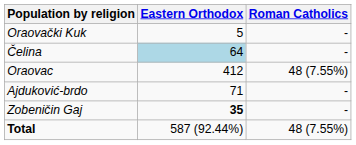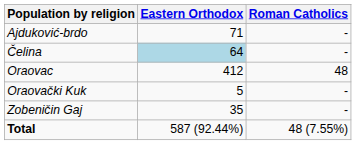 <table class="wikitable sortable">
 <tr>
 <th>Population by religion</th>
 <th><a href='#'>Eastern Orthodox</a></th>
 <th><a href='#'>Roman Catholics</a></th>
 </tr>
 <tr>
-<td><em>Oraovački Kuk</em></td>
-<td align="right">5</td>
+<td><em>Ajduković-brdo</em></td>
+<td align="right">71</td>
 <td align="right">-</td>
 </tr>
 <tr>
 <td><em>Čelina</em></td>
 <td align="right" style="background: lightblue;">64</td>
 <td align="right">-</td>
 </tr>
 <tr>
 <td><em>Oraovac</em></td>
 <td align="right">412</td>
-<td align="right">48 (7.55%)</td>
+<td align="right">48</td>
 </tr>
 <tr>
-<td><em>Ajduković-brdo</em></td>
-<td align="right">71</td>
+<td><em>Oraovački Kuk</em></td>
+<td align="right">5</td>
 <td align="right">-</td>
 </tr>
 <tr>
 <td><em>Zobeničin Gaj</em></td>
-<td align="right"><strong>35</strong></td>
+<td align="right">35</td>
 <td align="right">-</td>
 </tr>
 <tr>
 <td><strong>Total</strong></td>
 <td align="right">587 (92.44%)</td>
 <td align="right">48 (7.55%)</td>
 </tr>
 </table>
